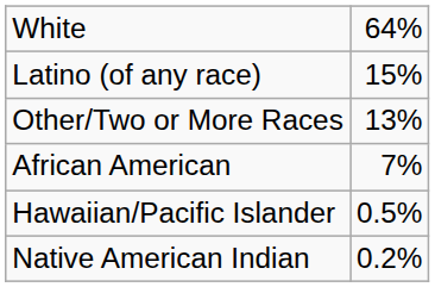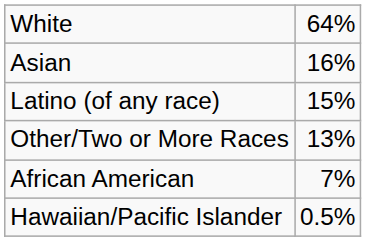 <table class="wikitable" style="float:left; margin-right:1em">
 <tr>
 <td>White</td>
 <td align=right>64%</td>
+</tr>
+<tr>
+<td>Asian</td>
+<td align=right>16%</td>
 </tr>
 <tr>
 <td>Latino (of any race)</td>
 <td align=right>15%</td>
 </tr>
 <tr>
 <td>Other/Two or More Races</td>
 <td align=right>13%</td>
 </tr>
 <tr>
 <td>African American</td>
 <td align=right>7%</td>
 </tr>
 <tr>
 <td>Hawaiian/Pacific Islander</td>
 <td align=right>0.5%</td>
 </tr>
-<tr>
-<td>Native American Indian</td>
-<td align=right>0.2%</td>
-</tr>
 </table>
